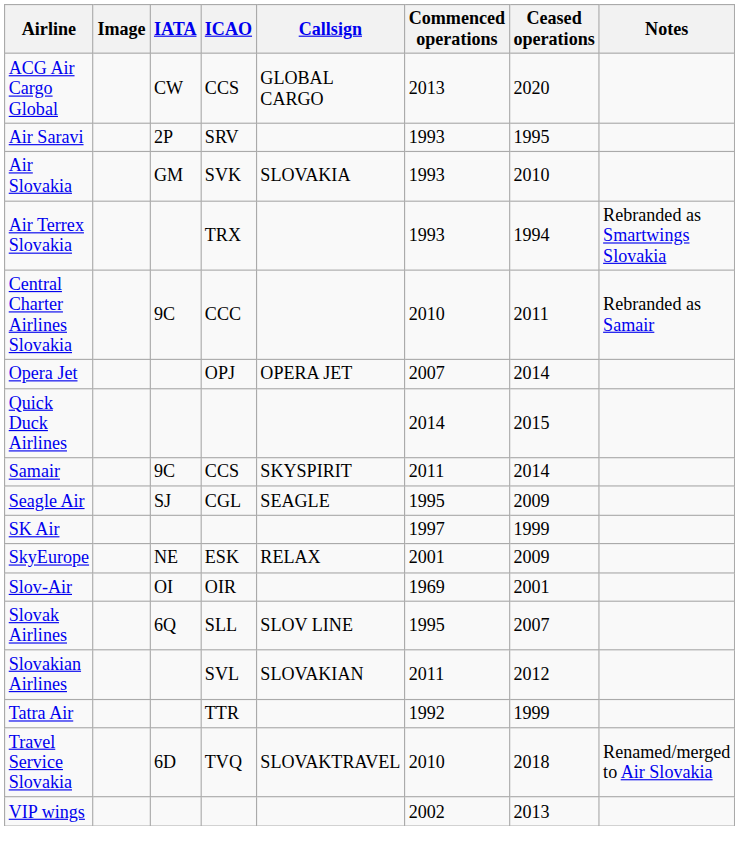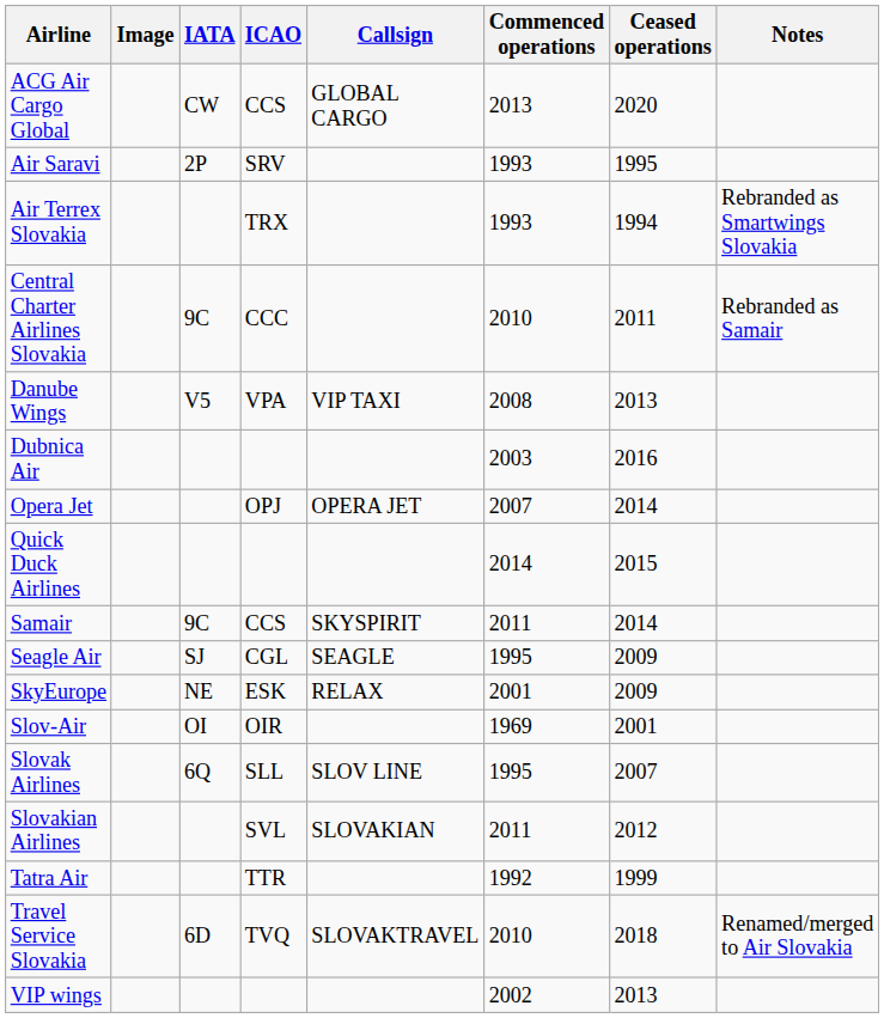 <table class="wikitable sortable">
 <tr valign="middle">
 <th style="width:175px;">Airline</th>
 <th>Image</th>
 <th><a href='#'>IATA</a></th>
 <th><a href='#'>ICAO</a></th>
 <th><a href='#'>Callsign</a></th>
 <th>Commenced<br>operations</th>
 <th>Ceased<br>operations</th>
 <th style="width:175px;">Notes</th>
 </tr>
 <tr>
 <td><a href='#'>ACG Air Cargo Global</a></td>
 <td></td>
 <td>CW</td>
 <td>CCS</td>
 <td>GLOBAL CARGO</td>
 <td>2013</td>
 <td>2020</td>
 <td></td>
 </tr>
 <tr>
 <td><a href='#'>Air Saravi</a></td>
 <td></td>
 <td>2P</td>
 <td>SRV</td>
 <td></td>
 <td>1993</td>
 <td>1995</td>
 <td></td>
 </tr>
 <tr>
-<td><a href='#'>Air Slovakia</a></td>
-<td></td>
-<td>GM</td>
-<td>SVK</td>
-<td>SLOVAKIA</td>
-<td>1993</td>
-<td>2010</td>
-<td></td>
-</tr>
-<tr>
 <td><a href='#'>Air Terrex Slovakia</a></td>
 <td></td>
 <td></td>
 <td>TRX</td>
 <td></td>
 <td>1993</td>
 <td>1994</td>
 <td>Rebranded as <a href='#'>Smartwings Slovakia</a></td>
 </tr>
 <tr>
 <td><a href='#'>Central Charter Airlines Slovakia</a></td>
 <td></td>
 <td>9C</td>
 <td>CCC</td>
 <td></td>
 <td>2010</td>
 <td>2011</td>
 <td>Rebranded as <a href='#'>Samair</a></td>
+</tr>
+<tr>
+<td><a href='#'>Danube Wings</a></td>
+<td></td>
+<td>V5</td>
+<td>VPA</td>
+<td>VIP TAXI</td>
+<td>2008</td>
+<td>2013</td>
+<td></td>
+</tr>
+<tr>
+<td><a href='#'>Dubnica Air</a></td>
+<td></td>
+<td></td>
+<td></td>
+<td></td>
+<td>2003</td>
+<td>2016</td>
+<td></td>
 </tr>
 <tr>
 <td><a href='#'>Opera Jet</a></td>
 <td></td>
 <td></td>
 <td>OPJ</td>
 <td>OPERA JET</td>
 <td>2007</td>
 <td>2014</td>
 <td></td>
 </tr>
 <tr>
 <td><a href='#'>Quick Duck Airlines</a></td>
 <td></td>
 <td></td>
 <td></td>
 <td></td>
 <td>2014</td>
 <td>2015</td>
 <td></td>
 </tr>
 <tr>
 <td><a href='#'>Samair</a></td>
 <td></td>
 <td>9C</td>
 <td>CCS</td>
 <td>SKYSPIRIT</td>
 <td>2011</td>
 <td>2014</td>
 <td></td>
 </tr>
 <tr>
 <td><a href='#'>Seagle Air</a></td>
 <td></td>
 <td>SJ</td>
 <td>CGL</td>
 <td>SEAGLE</td>
 <td>1995</td>
 <td>2009</td>
-<td></td>
-</tr>
-<tr>
-<td><a href='#'>SK Air</a></td>
-<td></td>
-<td></td>
-<td></td>
-<td></td>
-<td>1997</td>
-<td>1999</td>
 <td></td>
 </tr>
 <tr>
 <td><a href='#'>SkyEurope</a></td>
 <td></td>
 <td>NE</td>
 <td>ESK</td>
 <td>RELAX</td>
 <td>2001</td>
 <td>2009</td>
 <td></td>
 </tr>
 <tr>
 <td><a href='#'>Slov-Air</a></td>
 <td></td>
 <td>OI</td>
 <td>OIR</td>
 <td></td>
 <td>1969</td>
 <td>2001</td>
 <td></td>
 </tr>
 <tr>
 <td><a href='#'>Slovak Airlines</a></td>
 <td></td>
 <td>6Q</td>
 <td>SLL</td>
 <td>SLOV LINE</td>
 <td>1995</td>
 <td>2007</td>
 <td></td>
 </tr>
 <tr>
 <td><a href='#'>Slovakian Airlines</a></td>
 <td></td>
 <td></td>
 <td>SVL</td>
 <td>SLOVAKIAN</td>
 <td>2011</td>
 <td>2012</td>
 <td></td>
 </tr>
 <tr>
 <td><a href='#'>Tatra Air</a></td>
 <td></td>
 <td></td>
 <td>TTR</td>
 <td></td>
 <td>1992</td>
 <td>1999</td>
 <td></td>
 </tr>
 <tr>
 <td><a href='#'>Travel Service Slovakia</a></td>
 <td></td>
 <td>6D</td>
 <td>TVQ</td>
 <td>SLOVAKTRAVEL</td>
 <td>2010</td>
 <td>2018</td>
 <td>Renamed/merged to <a href='#'>Air Slovakia</a></td>
 </tr>
 <tr>
 <td><a href='#'>VIP wings</a></td>
 <td></td>
 <td></td>
 <td></td>
 <td></td>
 <td>2002</td>
 <td>2013</td>
 <td></td>
 </tr>
 </table>
